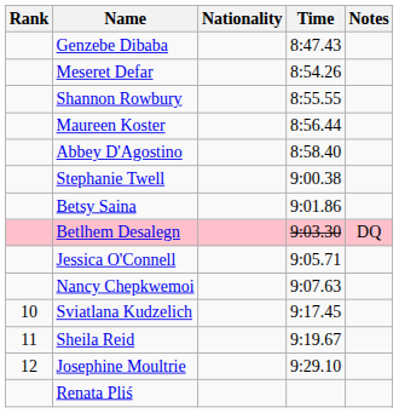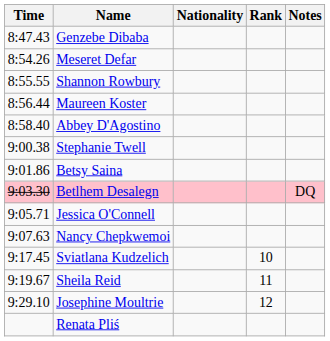 <table class="wikitable sortable" style="text-align:center">
 <tr>
-<th>Rank</th>
+<th>Time</th>
 <th>Name</th>
 <th>Nationality</th>
-<th>Time</th>
+<th>Rank</th>
 <th>Notes</th>
 </tr>
 <tr>
-<td></td>
+<td>8:47.43</td>
 <td align=left><a href='#'>Genzebe Dibaba</a></td>
 <td align=left></td>
-<td>8:47.43</td>
+<td></td>
 <td></td>
 </tr>
 <tr>
-<td></td>
+<td>8:54.26</td>
 <td align=left><a href='#'>Meseret Defar</a></td>
 <td align=left></td>
-<td>8:54.26</td>
+<td></td>
 <td></td>
 </tr>
 <tr>
-<td></td>
+<td>8:55.55</td>
 <td align=left><a href='#'>Shannon Rowbury</a></td>
 <td align=left></td>
-<td>8:55.55</td>
+<td></td>
 <td></td>
 </tr>
 <tr>
-<td></td>
+<td>8:56.44</td>
 <td align=left><a href='#'>Maureen Koster</a></td>
 <td align=left></td>
-<td>8:56.44</td>
+<td></td>
 <td></td>
 </tr>
 <tr>
-<td></td>
+<td>8:58.40</td>
 <td align=left><a href='#'>Abbey D'Agostino</a></td>
 <td align=left></td>
-<td>8:58.40</td>
+<td></td>
 <td></td>
 </tr>
 <tr>
-<td></td>
+<td>9:00.38</td>
 <td align=left><a href='#'>Stephanie Twell</a></td>
 <td align=left></td>
-<td>9:00.38</td>
+<td></td>
 <td></td>
 </tr>
 <tr>
-<td></td>
+<td>9:01.86</td>
 <td align=left><a href='#'>Betsy Saina</a></td>
 <td align=left></td>
-<td>9:01.86</td>
+<td></td>
 <td></td>
 </tr>
 <tr bgcolor=pink>
-<td><s> </s></td>
+<td><s>9:03.30 </s></td>
 <td align=left><a href='#'>Betlhem Desalegn</a></td>
 <td align=left></td>
-<td><s>9:03.30 </s></td>
+<td><s> </s></td>
 <td>DQ</td>
 </tr>
 <tr>
-<td></td>
+<td>9:05.71</td>
 <td align=left><a href='#'>Jessica O'Connell</a></td>
 <td align=left></td>
-<td>9:05.71</td>
+<td></td>
 <td></td>
 </tr>
 <tr>
-<td></td>
+<td>9:07.63</td>
 <td align=left><a href='#'>Nancy Chepkwemoi</a></td>
 <td align=left></td>
-<td>9:07.63</td>
+<td></td>
 <td></td>
 </tr>
 <tr>
-<td>10</td>
+<td>9:17.45</td>
 <td align=left><a href='#'>Sviatlana Kudzelich</a></td>
 <td align=left></td>
-<td>9:17.45</td>
+<td>10</td>
 <td></td>
 </tr>
 <tr>
-<td>11</td>
+<td>9:19.67</td>
 <td align=left><a href='#'>Sheila Reid</a></td>
 <td align=left></td>
-<td>9:19.67</td>
+<td>11</td>
 <td></td>
 </tr>
 <tr>
-<td>12</td>
+<td>9:29.10</td>
 <td align=left><a href='#'>Josephine Moultrie</a></td>
 <td align=left></td>
-<td>9:29.10</td>
+<td>12</td>
 <td></td>
 </tr>
 <tr>
 <td></td>
 <td align=left><a href='#'>Renata Pliś</a></td>
 <td align=left></td>
 <td></td>
 <td></td>
 </tr>
 </table>
